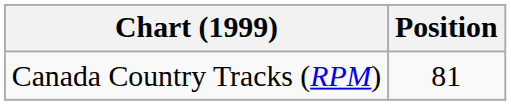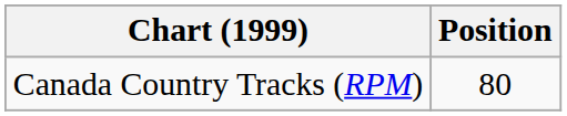 <table class="wikitable sortable">
 <tr>
 <th scope="col">Chart (1999)</th>
 <th scope="col">Position</th>
 </tr>
 <tr>
 <td>Canada Country Tracks (<em><a href='#'>RPM</a></em>)</td>
-<td align="center">81</td>
+<td align="center">80</td>
 </tr>
 </table>
